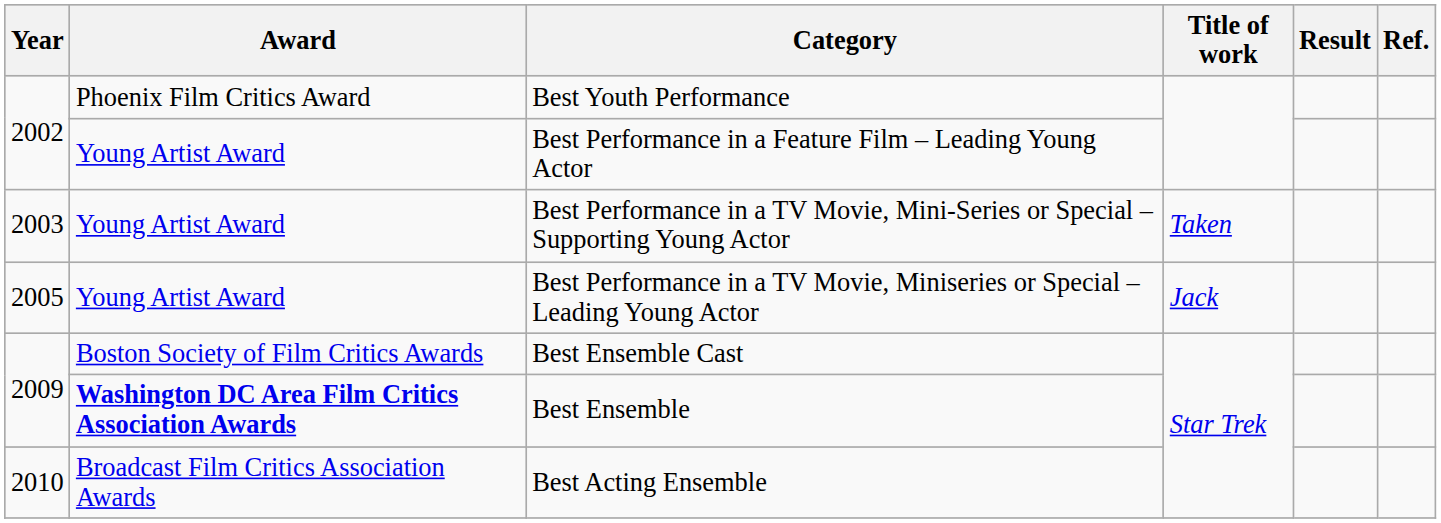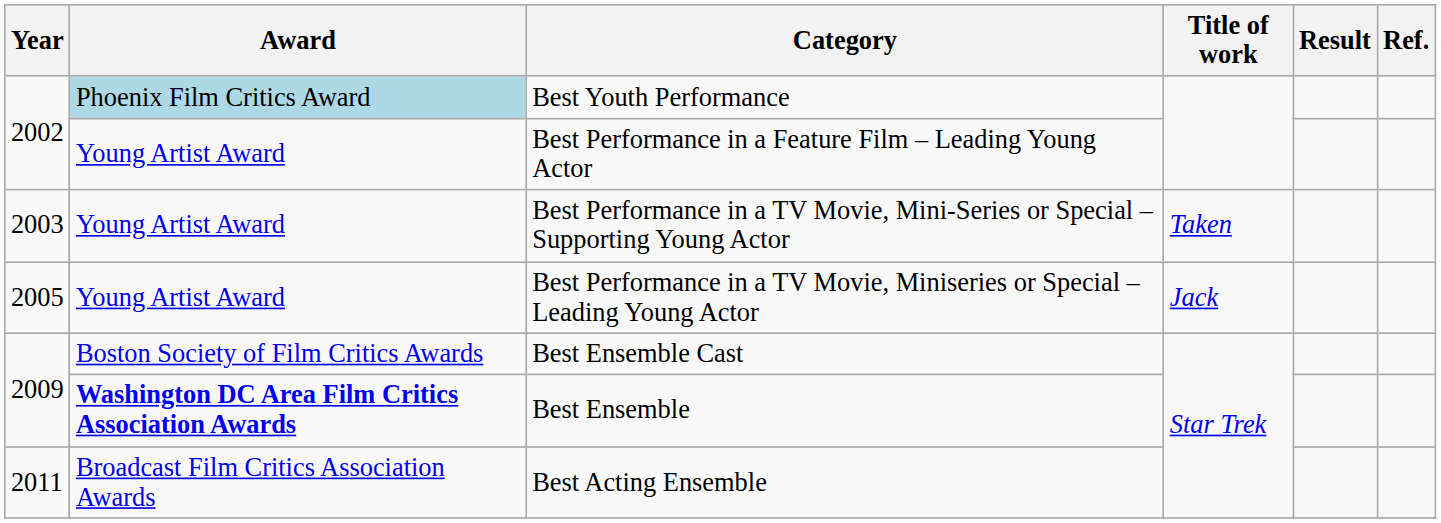 <table class="wikitable sortable">
 <tr>
 <th>Year</th>
 <th>Award</th>
 <th>Category</th>
 <th>Title of work</th>
 <th>Result</th>
 <th class="unsortable">Ref.</th>
 </tr>
 <tr>
 <td rowspan="2">2002</td>
-<td>Phoenix Film Critics Award</td>
+<td style="background: lightblue;">Phoenix Film Critics Award</td>
 <td>Best Youth Performance</td>
 <td rowspan="2"></td>
 <td></td>
 <td></td>
 </tr>
 <tr>
 <td><a href='#'>Young Artist Award</a></td>
 <td>Best Performance in a Feature Film – Leading Young Actor</td>
 <td></td>
 <td></td>
 </tr>
 <tr>
 <td>2003</td>
 <td><a href='#'>Young Artist Award</a></td>
 <td>Best Performance in a TV Movie, Mini-Series or Special – Supporting Young Actor</td>
 <td><em><a href='#'>Taken</a></em></td>
 <td></td>
 <td></td>
 </tr>
 <tr>
 <td>2005</td>
 <td><a href='#'>Young Artist Award</a></td>
 <td>Best Performance in a TV Movie, Miniseries or Special – Leading Young Actor</td>
 <td><em><a href='#'>Jack</a></em></td>
 <td></td>
 <td></td>
 </tr>
 <tr>
 <td rowspan="2">2009</td>
 <td><a href='#'>Boston Society of Film Critics Awards</a></td>
 <td>Best Ensemble Cast</td>
 <td rowspan="3"><em><a href='#'>Star Trek</a></em></td>
 <td></td>
 <td></td>
 </tr>
 <tr>
 <td><strong><a href='#'>Washington DC Area Film Critics Association Awards</a></strong></td>
 <td>Best Ensemble</td>
 <td></td>
 <td></td>
 </tr>
 <tr>
-<td>2010</td>
+<td>2011</td>
 <td><a href='#'>Broadcast Film Critics Association Awards</a></td>
 <td>Best Acting Ensemble</td>
 <td></td>
 <td></td>
 </tr>
 </table>
